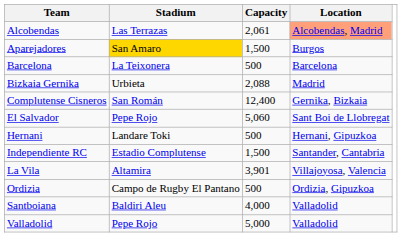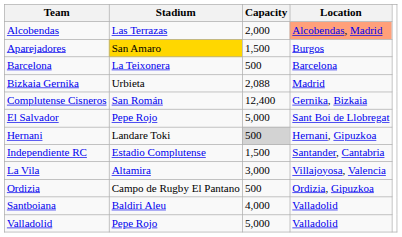 <table class="wikitable sortable">
 <tr>
 <th>Team</th>
 <th>Stadium</th>
 <th>Capacity</th>
 <th>Location</th>
 <th style="background:white; border:none;"></th>
 </tr>
 <tr>
 <td><a href='#'>Alcobendas</a></td>
 <td><a href='#'>Las Terrazas</a></td>
-<td>2,061</td>
+<td>2,000</td>
 <td style="background: lightsalmon;"><a href='#'>Alcobendas</a>, <a href='#'>Madrid</a></td>
 <td rowspan="12" style="background:white; border:none;"></td>
 </tr>
 <tr>
 <td><a href='#'>Aparejadores</a></td>
 <td style="background: gold;">San Amaro</td>
 <td>1,500</td>
 <td><a href='#'>Burgos</a></td>
 </tr>
 <tr>
 <td><a href='#'>Barcelona</a></td>
 <td><a href='#'>La Teixonera</a></td>
 <td>500</td>
 <td><a href='#'>Barcelona</a></td>
 </tr>
 <tr>
 <td><a href='#'>Bizkaia Gernika</a></td>
 <td>Urbieta</td>
 <td>2,088</td>
 <td><a href='#'>Madrid</a></td>
 </tr>
 <tr>
 <td><a href='#'>Complutense Cisneros</a></td>
 <td><a href='#'>San Román</a></td>
 <td>12,400</td>
 <td><a href='#'>Gernika</a>, <a href='#'>Bizkaia</a></td>
 </tr>
 <tr>
 <td><a href='#'>El Salvador</a></td>
 <td><a href='#'>Pepe Rojo</a></td>
-<td>5,060</td>
+<td>5,000</td>
 <td><a href='#'>Sant Boi de Llobregat</a></td>
 </tr>
 <tr>
 <td><a href='#'>Hernani</a></td>
 <td>Landare Toki</td>
-<td>500</td>
+<td style="background: lightgrey;">500</td>
 <td><a href='#'>Hernani</a>, <a href='#'>Gipuzkoa</a></td>
 </tr>
 <tr>
 <td><a href='#'>Independiente RC</a></td>
 <td><a href='#'>Estadio Complutense</a></td>
 <td>1,500</td>
 <td><a href='#'>Santander</a>, <a href='#'>Cantabria</a></td>
 </tr>
 <tr>
 <td><a href='#'>La Vila</a></td>
 <td><a href='#'>Altamira</a></td>
-<td>3,901</td>
+<td>3,000</td>
 <td><a href='#'>Villajoyosa</a>, <a href='#'>Valencia</a></td>
 </tr>
 <tr>
 <td><a href='#'>Ordizia</a></td>
 <td>Campo de Rugby El Pantano</td>
 <td>500</td>
 <td><a href='#'>Ordizia</a>, <a href='#'>Gipuzkoa</a></td>
 </tr>
 <tr>
 <td><a href='#'>Santboiana</a></td>
 <td><a href='#'>Baldiri Aleu</a></td>
 <td>4,000</td>
 <td><a href='#'>Valladolid</a></td>
 </tr>
 <tr>
 <td><a href='#'>Valladolid</a></td>
 <td><a href='#'>Pepe Rojo</a></td>
 <td>5,000</td>
 <td><a href='#'>Valladolid</a></td>
 </tr>
 </table>
